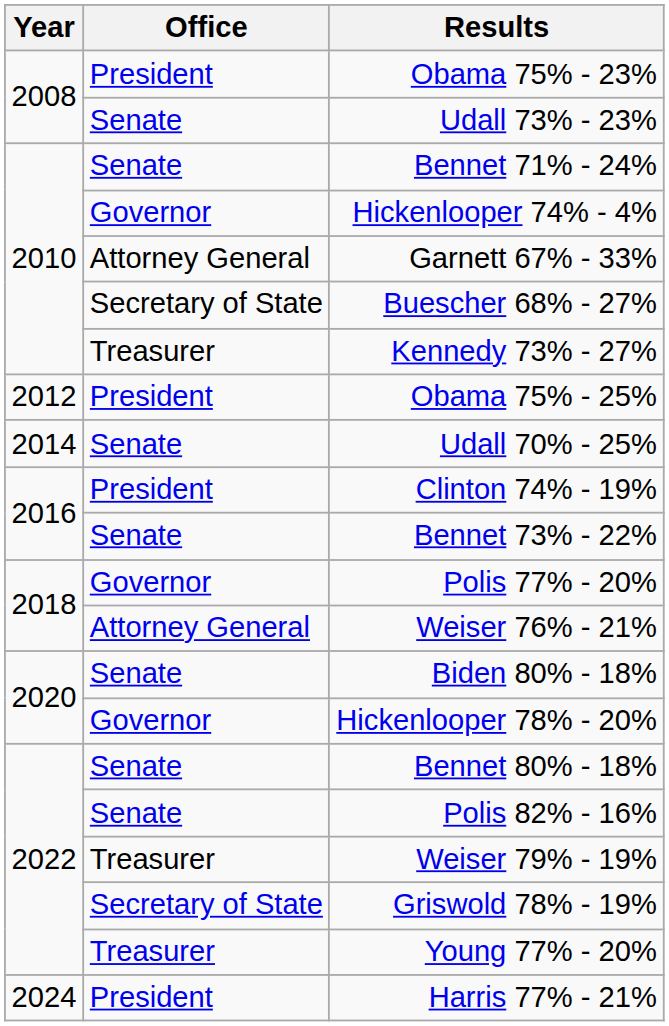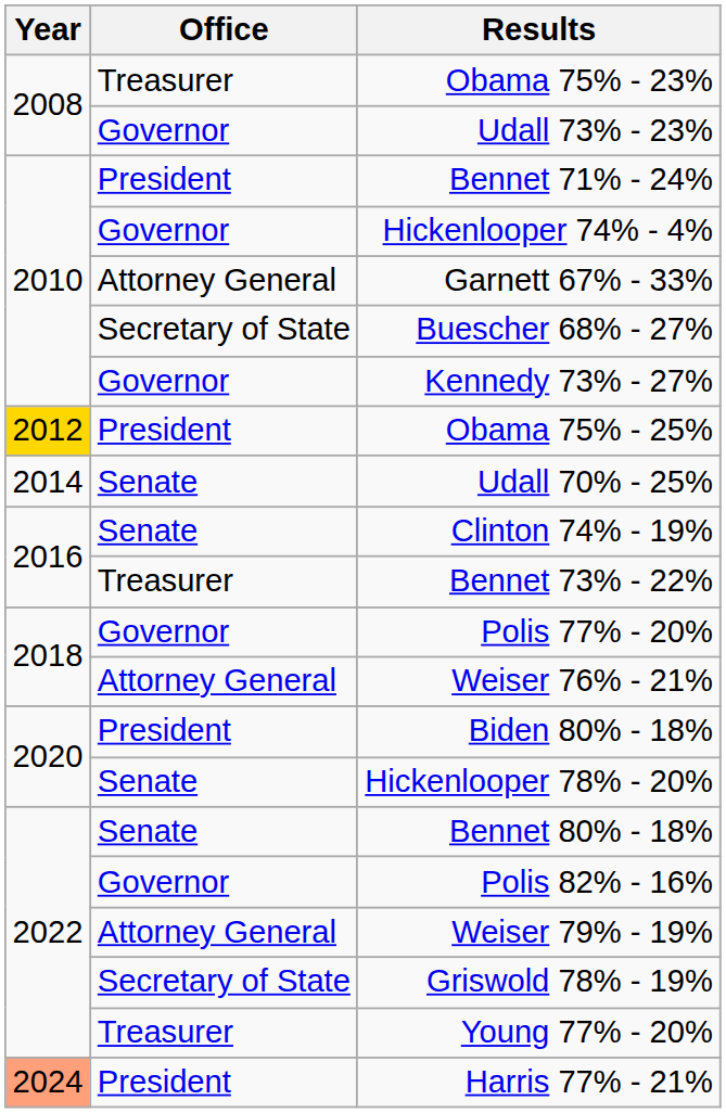 <table class=wikitable>
 <tr>
 <th>Year</th>
 <th>Office</th>
 <th>Results</th>
 </tr>
 <tr>
 <td rowspan=2>2008</td>
-<td><a href='#'>President</a></td>
+<td>Treasurer</td>
 <td align="right" ><a href='#'>Obama</a> 75% - 23%</td>
 </tr>
 <tr>
-<td><a href='#'>Senate</a></td>
+<td><a href='#'>Governor</a></td>
 <td align="right" ><a href='#'>Udall</a> 73% - 23%</td>
 </tr>
 <tr>
 <td rowspan=5>2010</td>
-<td><a href='#'>Senate</a></td>
+<td><a href='#'>President</a></td>
 <td align="right" ><a href='#'>Bennet</a> 71% - 24%</td>
 </tr>
 <tr>
 <td><a href='#'>Governor</a></td>
 <td align="right" ><a href='#'>Hickenlooper</a> 74% - 4%</td>
 </tr>
 <tr>
 <td>Attorney General</td>
 <td align="right" >Garnett 67% - 33%</td>
 </tr>
 <tr>
 <td>Secretary of State</td>
 <td align="right" ><a href='#'>Buescher</a> 68% - 27%</td>
 </tr>
 <tr>
-<td>Treasurer</td>
+<td><a href='#'>Governor</a></td>
 <td align="right" ><a href='#'>Kennedy</a> 73% - 27%</td>
 </tr>
 <tr>
-<td>2012</td>
+<td style="background: gold;">2012</td>
 <td><a href='#'>President</a></td>
 <td align="right" ><a href='#'>Obama</a> 75% - 25%</td>
 </tr>
 <tr>
 <td>2014</td>
 <td><a href='#'>Senate</a></td>
 <td align="right" ><a href='#'>Udall</a> 70% - 25%</td>
 </tr>
 <tr>
 <td rowspan=2>2016</td>
-<td><a href='#'>President</a></td>
+<td><a href='#'>Senate</a></td>
 <td align="right" ><a href='#'>Clinton</a> 74% - 19%</td>
 </tr>
 <tr>
-<td><a href='#'>Senate</a></td>
+<td>Treasurer</td>
 <td align="right" ><a href='#'>Bennet</a> 73% - 22%</td>
 </tr>
 <tr>
 <td rowspan=2>2018</td>
 <td><a href='#'>Governor</a></td>
 <td align="right" ><a href='#'>Polis</a> 77% - 20%</td>
 </tr>
 <tr>
 <td><a href='#'>Attorney General</a></td>
 <td align="right" ><a href='#'>Weiser</a> 76% - 21%</td>
 </tr>
 <tr>
 <td rowspan=2>2020</td>
-<td><a href='#'>Senate</a></td>
+<td><a href='#'>President</a></td>
 <td align="right" ><a href='#'>Biden</a> 80% - 18%</td>
 </tr>
 <tr>
-<td><a href='#'>Governor</a></td>
+<td><a href='#'>Senate</a></td>
 <td align="right" ><a href='#'>Hickenlooper</a> 78% - 20%</td>
 </tr>
 <tr>
 <td rowspan=5>2022</td>
 <td><a href='#'>Senate</a></td>
 <td align="right" ><a href='#'>Bennet</a> 80% - 18%</td>
 </tr>
 <tr>
-<td><a href='#'>Senate</a></td>
+<td><a href='#'>Governor</a></td>
 <td align="right" ><a href='#'>Polis</a> 82% - 16%</td>
 </tr>
 <tr>
-<td>Treasurer</td>
+<td><a href='#'>Attorney General</a></td>
 <td align="right" ><a href='#'>Weiser</a> 79% - 19%</td>
 </tr>
 <tr>
 <td><a href='#'>Secretary of State</a></td>
 <td align="right" ><a href='#'>Griswold</a> 78% - 19%</td>
 </tr>
 <tr>
 <td><a href='#'>Treasurer</a></td>
 <td align="right" ><a href='#'>Young</a> 77% - 20%</td>
 </tr>
 <tr>
-<td>2024</td>
+<td style="background: lightsalmon;">2024</td>
 <td><a href='#'>President</a></td>
 <td align="right" ><a href='#'>Harris</a> 77% - 21%</td>
 </tr>
 </table>
